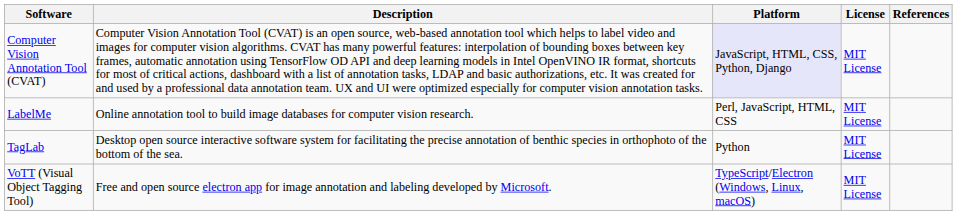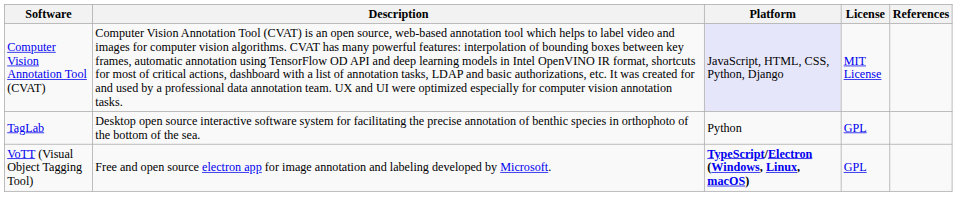 <table class="wikitable sortable">
 <tr>
 <th>Software</th>
 <th class=unsortable>Description</th>
 <th>Platform</th>
 <th>License</th>
 <th class=unsortable>References</th>
 </tr>
 <tr>
 <td><a href='#'>Computer Vision Annotation Tool</a> (CVAT)</td>
 <td>Computer Vision Annotation Tool (CVAT) is an open source, web-based annotation tool which helps to label video and images for computer vision algorithms. CVAT has many powerful features: interpolation of bounding boxes between key frames, automatic annotation using TensorFlow OD API and deep learning models in Intel OpenVINO IR format, shortcuts for most of critical actions, dashboard with a list of annotation tasks, LDAP and basic authorizations, etc. It was created for and used by a professional data annotation team. UX and UI were optimized especially for computer vision annotation tasks.</td>
 <td style="background: lavender;">JavaScript, HTML, CSS, Python, Django</td>
 <td><a href='#'>MIT License</a></td>
 <td></td>
 </tr>
 <tr>
-<td><a href='#'>LabelMe</a></td>
-<td>Online annotation tool to build image databases for computer vision research.</td>
-<td>Perl, JavaScript, HTML, CSS</td>
-<td><a href='#'>MIT License</a></td>
-<td></td>
-</tr>
-<tr>
 <td><a href='#'>TagLab</a></td>
 <td>Desktop open source interactive software system for facilitating the precise annotation of benthic species in orthophoto of the bottom of the sea.</td>
 <td>Python </td>
-<td><a href='#'>MIT License</a></td>
+<td><a href='#'>GPL</a></td>
 <td> </td>
 </tr>
 <tr>
 <td><a href='#'>VoTT</a> (Visual Object Tagging Tool)</td>
 <td>Free and open source <a href='#'>electron app</a> for image annotation and labeling developed by <a href='#'>Microsoft</a>.</td>
-<td><a href='#'>TypeScript</a>/<a href='#'>Electron</a> (<a href='#'>Windows</a>, <a href='#'>Linux</a>, <a href='#'>macOS</a>)</td>
-<td><a href='#'>MIT License</a></td>
+<td><strong><a href='#'>TypeScript</a>/<a href='#'>Electron</a> (<a href='#'>Windows</a>, <a href='#'>Linux</a>, <a href='#'>macOS</a>)</strong></td>
+<td><a href='#'>GPL</a></td>
 <td></td>
 </tr>
 </table>
